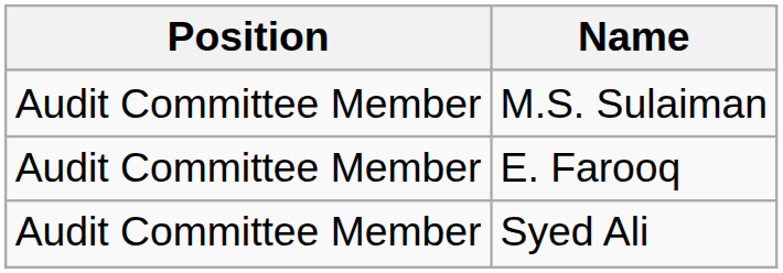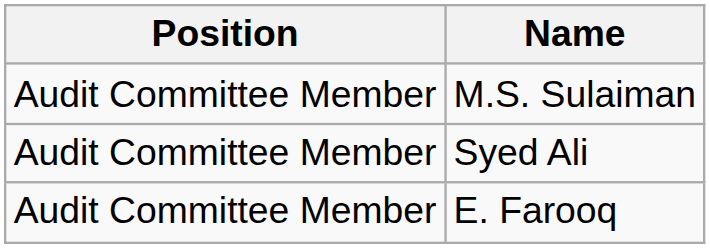 <table class="wikitable">
 <tr>
 <th>Position</th>
 <th>Name</th>
 </tr>
 <tr>
 <td>Audit Committee Member</td>
 <td>M.S. Sulaiman</td>
 </tr>
 <tr>
 <td>Audit Committee Member</td>
-<td>E. Farooq</td>
+<td>Syed Ali</td>
 </tr>
 <tr>
 <td>Audit Committee Member</td>
-<td>Syed Ali</td>
+<td>E. Farooq</td>
 </tr>
 </table>
